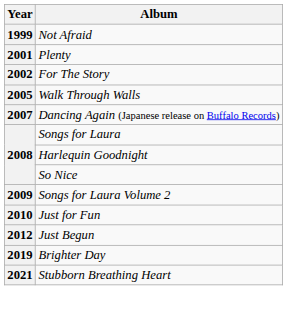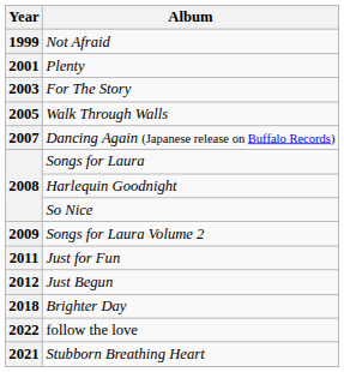 <table class="wikitable">
 <tr>
 <th>Year</th>
 <th>Album</th>
 </tr>
 <tr>
 <th>1999</th>
 <td><em>Not Afraid</em></td>
 </tr>
 <tr>
 <th>2001</th>
 <td><em>Plenty</em></td>
 </tr>
 <tr>
-<th>2002</th>
+<th>2003</th>
 <td><em>For The Story</em></td>
 </tr>
 <tr>
 <th>2005</th>
 <td><em>Walk Through Walls</em></td>
 </tr>
 <tr>
 <th>2007</th>
 <td><em>Dancing Again</em> <small>(Japanese release on <a href='#'>Buffalo Records</a>)</small></td>
 </tr>
 <tr>
 <th rowspan=3>2008</th>
 <td><em>Songs for Laura</em></td>
 </tr>
 <tr>
 <td><em>Harlequin Goodnight</em></td>
 </tr>
 <tr>
 <td><em>So Nice</em></td>
 </tr>
 <tr>
 <th>2009</th>
 <td><em>Songs for Laura Volume 2</em></td>
 </tr>
 <tr>
-<th>2010</th>
+<th>2011</th>
 <td><em>Just for Fun</em></td>
 </tr>
 <tr>
 <th>2012</th>
 <td><em>Just Begun</em></td>
 </tr>
 <tr>
-<th>2019</th>
+<th>2018</th>
 <td><em>Brighter Day</em></td>
+</tr>
+<tr>
+<th>2022</th>
+<td>follow the love</td>
 </tr>
 <tr>
 <th>2021</th>
 <td><em>Stubborn Breathing Heart</em></td>
 </tr>
 </table>
